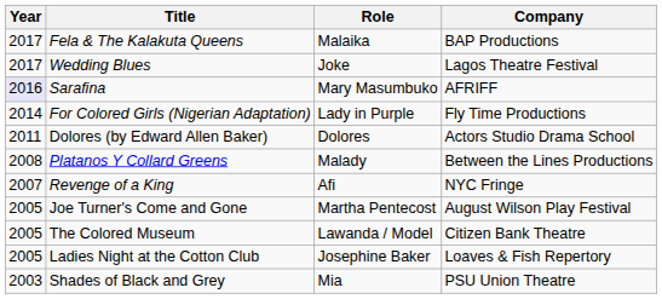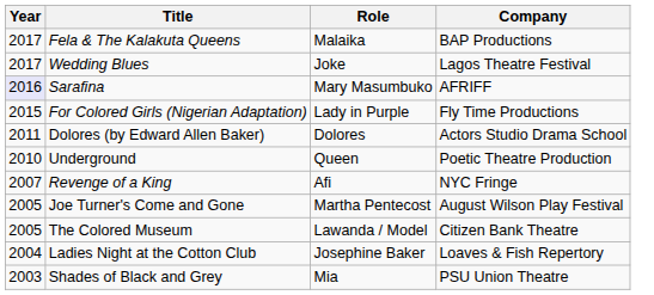 <table class="wikitable sortable">
 <tr>
 <th>Year</th>
 <th>Title</th>
 <th>Role</th>
 <th>Company</th>
 </tr>
 <tr>
 <td>2017</td>
 <td><em>Fela & The Kalakuta Queens</em></td>
 <td>Malaika</td>
 <td>BAP Productions</td>
 </tr>
 <tr>
 <td>2017</td>
 <td><em>Wedding Blues</em></td>
 <td>Joke</td>
 <td>Lagos Theatre Festival</td>
 </tr>
 <tr>
 <td style="background: lavender;">2016</td>
 <td><em>Sarafina</em></td>
 <td>Mary Masumbuko</td>
 <td>AFRIFF</td>
 </tr>
 <tr>
-<td>2014</td>
+<td>2015</td>
 <td><em>For Colored Girls (Nigerian Adaptation)</em></td>
 <td>Lady in Purple</td>
 <td>Fly Time Productions</td>
 </tr>
 <tr>
 <td>2011</td>
 <td>Dolores (by Edward Allen Baker)</td>
 <td>Dolores</td>
 <td>Actors Studio Drama School</td>
 </tr>
 <tr>
-<td>2008</td>
-<td><em><a href='#'>Platanos Y Collard Greens</a></em></td>
-<td>Malady</td>
-<td>Between the Lines Productions</td>
+<td>2010</td>
+<td>Underground</td>
+<td>Queen</td>
+<td>Poetic Theatre Production</td>
 </tr>
 <tr>
 <td>2007</td>
 <td><em>Revenge of a King</em></td>
 <td>Afi</td>
 <td>NYC Fringe</td>
 </tr>
 <tr>
 <td>2005</td>
 <td>Joe Turner's Come and Gone</td>
 <td>Martha Pentecost</td>
 <td>August Wilson Play Festival</td>
 </tr>
 <tr>
 <td>2005</td>
 <td>The Colored Museum</td>
 <td>Lawanda / Model</td>
 <td>Citizen Bank Theatre</td>
 </tr>
 <tr>
-<td>2005</td>
+<td>2004</td>
 <td>Ladies Night at the Cotton Club</td>
 <td>Josephine Baker</td>
 <td>Loaves & Fish Repertory</td>
 </tr>
 <tr>
 <td>2003</td>
 <td>Shades of Black and Grey</td>
 <td>Mia</td>
 <td>PSU Union Theatre</td>
 </tr>
 </table>
